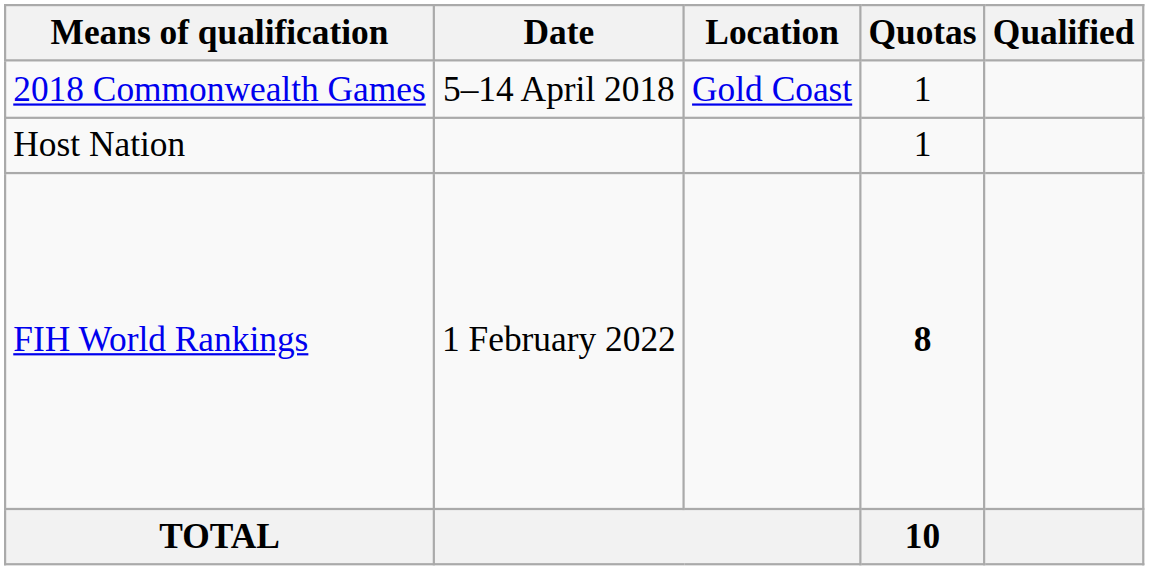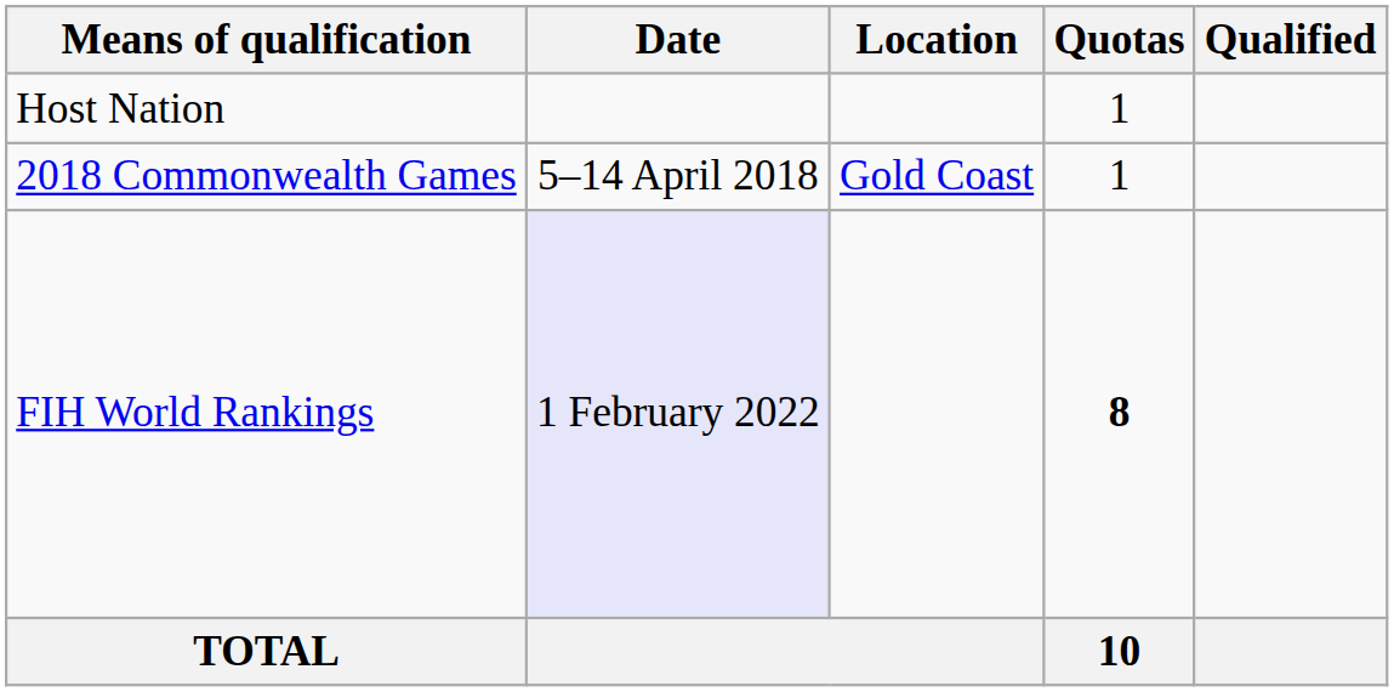 <table class="wikitable">
 <tr>
 <th>Means of qualification</th>
 <th>Date</th>
 <th>Location</th>
 <th>Quotas</th>
 <th>Qualified</th>
 </tr>
 <tr>
+<td>Host Nation</td>
+<td></td>
+<td></td>
+<td align=center>1</td>
+<td></td>
+</tr>
+<tr>
 <td><a href='#'>2018 Commonwealth Games</a></td>
 <td align=center>5–14 April 2018</td>
 <td> <a href='#'>Gold Coast</a></td>
 <td align=center>1</td>
 <td></td>
 </tr>
 <tr>
-<td>Host Nation</td>
-<td></td>
-<td></td>
-<td align=center>1</td>
-<td></td>
-</tr>
-<tr>
 <td><a href='#'>FIH World Rankings</a></td>
-<td align=center>1 February 2022</td>
+<td align=center style="background: lavender;">1 February 2022</td>
 <td></td>
 <td align=center><strong>8</strong></td>
 <td><br><br><br><br><br><s></s><br><br><br></td>
 </tr>
 <tr>
 <th>TOTAL</th>
 <th colspan=2></th>
 <th>10</th>
 <th></th>
 </tr>
 </table>
